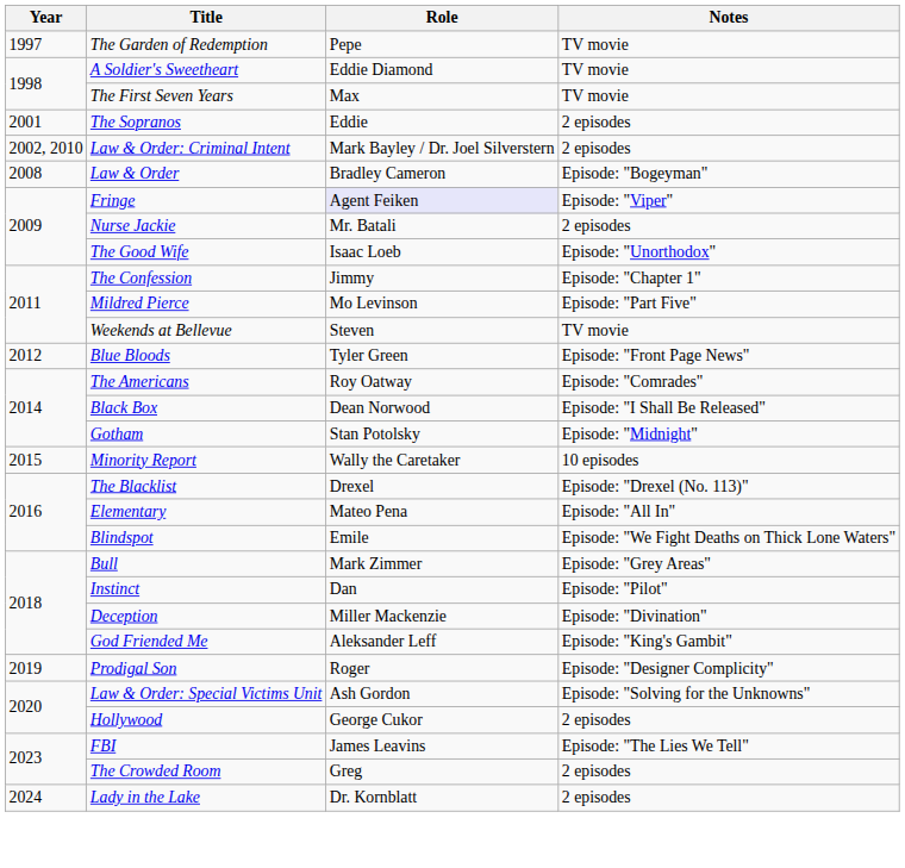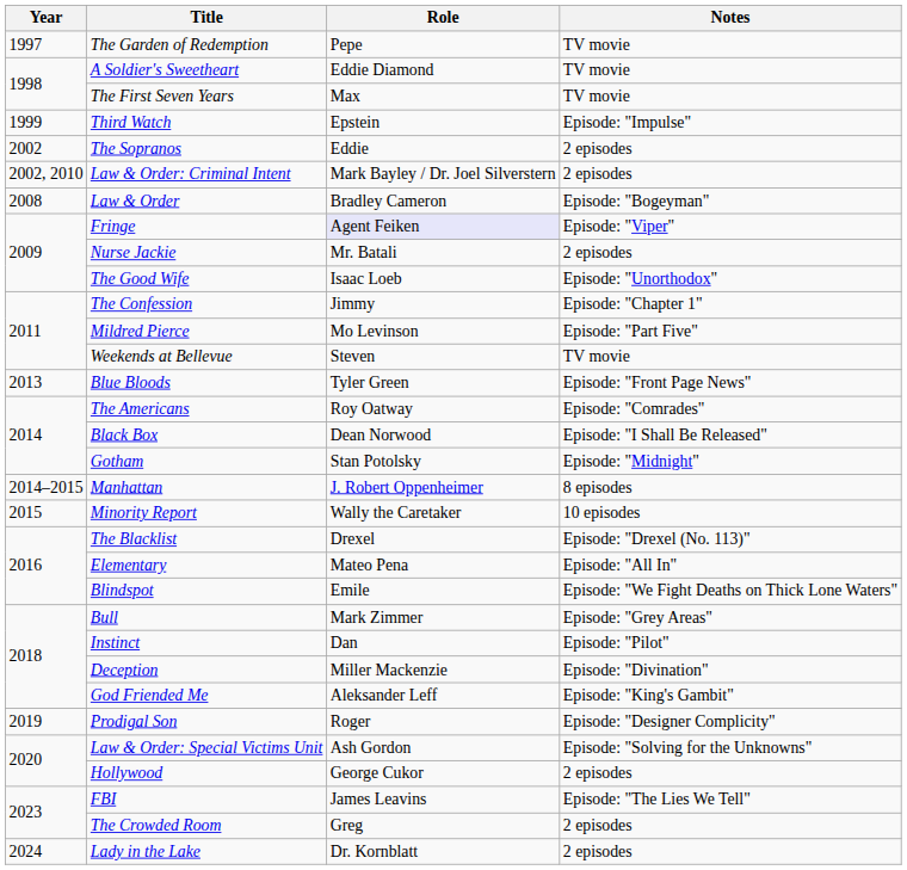 <table class="wikitable sortable">
 <tr>
 <th>Year</th>
 <th>Title</th>
 <th>Role</th>
 <th class="unsortable">Notes</th>
 </tr>
 <tr>
 <td>1997</td>
 <td><em>The Garden of Redemption</em></td>
 <td>Pepe</td>
 <td>TV movie</td>
 </tr>
 <tr>
 <td rowspan="2">1998</td>
 <td><em><a href='#'>A Soldier's Sweetheart</a></em></td>
 <td>Eddie Diamond</td>
 <td>TV movie</td>
 </tr>
 <tr>
 <td><em>The First Seven Years</em></td>
 <td>Max</td>
 <td>TV movie</td>
 </tr>
 <tr>
-<td>2001</td>
+<td>1999</td>
+<td><em><a href='#'>Third Watch</a></em></td>
+<td>Epstein</td>
+<td>Episode: "Impulse"</td>
+</tr>
+<tr>
+<td>2002</td>
 <td><em><a href='#'>The Sopranos</a></em></td>
 <td>Eddie</td>
 <td>2 episodes</td>
 </tr>
 <tr>
 <td>2002, 2010</td>
 <td><em><a href='#'>Law & Order: Criminal Intent</a></em></td>
 <td>Mark Bayley / Dr. Joel Silverstern</td>
 <td>2 episodes</td>
 </tr>
 <tr>
 <td>2008</td>
 <td><em><a href='#'>Law & Order</a></em></td>
 <td>Bradley Cameron</td>
 <td>Episode: "Bogeyman"</td>
 </tr>
 <tr>
 <td rowspan="3">2009</td>
 <td><em><a href='#'>Fringe</a></em></td>
 <td style="background: lavender;">Agent Feiken</td>
 <td>Episode: "<a href='#'>Viper</a>"</td>
 </tr>
 <tr>
 <td><em><a href='#'>Nurse Jackie</a></em></td>
 <td>Mr. Batali</td>
 <td>2 episodes</td>
 </tr>
 <tr>
 <td><em><a href='#'>The Good Wife</a></em></td>
 <td>Isaac Loeb</td>
 <td>Episode: "<a href='#'>Unorthodox</a>"</td>
 </tr>
 <tr>
 <td rowspan="3">2011</td>
 <td><em><a href='#'>The Confession</a></em></td>
 <td>Jimmy</td>
 <td>Episode: "Chapter 1"</td>
 </tr>
 <tr>
 <td><em><a href='#'>Mildred Pierce</a></em></td>
 <td>Mo Levinson</td>
 <td>Episode: "Part Five"</td>
 </tr>
 <tr>
 <td><em>Weekends at Bellevue</em></td>
 <td>Steven</td>
 <td>TV movie</td>
 </tr>
 <tr>
-<td>2012</td>
+<td>2013</td>
 <td><em><a href='#'>Blue Bloods</a></em></td>
 <td>Tyler Green</td>
 <td>Episode: "Front Page News"</td>
 </tr>
 <tr>
 <td rowspan="3">2014</td>
 <td><em><a href='#'>The Americans</a></em></td>
 <td>Roy Oatway</td>
 <td>Episode: "Comrades"</td>
 </tr>
 <tr>
 <td><em><a href='#'>Black Box</a></em></td>
 <td>Dean Norwood</td>
 <td>Episode: "I Shall Be Released"</td>
 </tr>
 <tr>
 <td><em><a href='#'>Gotham</a></em></td>
 <td>Stan Potolsky</td>
 <td>Episode: "<a href='#'>Midnight</a>"</td>
+</tr>
+<tr>
+<td>2014–2015</td>
+<td><em><a href='#'>Manhattan</a></em></td>
+<td><a href='#'>J. Robert Oppenheimer</a></td>
+<td>8 episodes</td>
 </tr>
 <tr>
 <td>2015</td>
 <td><em><a href='#'>Minority Report</a></em></td>
 <td>Wally the Caretaker</td>
 <td>10 episodes</td>
 </tr>
 <tr>
 <td rowspan="3">2016</td>
 <td><em><a href='#'>The Blacklist</a></em></td>
 <td>Drexel</td>
 <td>Episode: "Drexel (No. 113)"</td>
 </tr>
 <tr>
 <td><em><a href='#'>Elementary</a></em></td>
 <td>Mateo Pena</td>
 <td>Episode: "All In"</td>
 </tr>
 <tr>
 <td><em><a href='#'>Blindspot</a></em></td>
 <td>Emile</td>
 <td>Episode: "We Fight Deaths on Thick Lone Waters"</td>
 </tr>
 <tr>
 <td rowspan="4">2018</td>
 <td><em><a href='#'>Bull</a></em></td>
 <td>Mark Zimmer</td>
 <td>Episode: "Grey Areas"</td>
 </tr>
 <tr>
 <td><em><a href='#'>Instinct</a></em></td>
 <td>Dan</td>
 <td>Episode: "Pilot"</td>
 </tr>
 <tr>
 <td><em><a href='#'>Deception</a></em></td>
 <td>Miller Mackenzie</td>
 <td>Episode: "Divination"</td>
 </tr>
 <tr>
 <td><em><a href='#'>God Friended Me</a></em></td>
 <td>Aleksander Leff</td>
 <td>Episode: "King's Gambit"</td>
 </tr>
 <tr>
 <td>2019</td>
 <td><em><a href='#'>Prodigal Son</a></em></td>
 <td>Roger</td>
 <td>Episode: "Designer Complicity"</td>
 </tr>
 <tr>
 <td rowspan="2">2020</td>
 <td><em><a href='#'>Law & Order: Special Victims Unit</a></em></td>
 <td>Ash Gordon</td>
 <td>Episode: "Solving for the Unknowns"</td>
 </tr>
 <tr>
 <td><em><a href='#'>Hollywood</a></em></td>
 <td>George Cukor</td>
 <td>2 episodes</td>
 </tr>
 <tr>
 <td rowspan="2">2023</td>
 <td><em><a href='#'>FBI</a></em></td>
 <td>James Leavins</td>
 <td>Episode: "The Lies We Tell"</td>
 </tr>
 <tr>
 <td><em><a href='#'>The Crowded Room</a></em></td>
 <td>Greg</td>
 <td>2 episodes</td>
 </tr>
 <tr>
 <td>2024</td>
 <td><em><a href='#'>Lady in the Lake</a></em></td>
 <td>Dr. Kornblatt</td>
 <td>2 episodes</td>
 </tr>
 </table>
